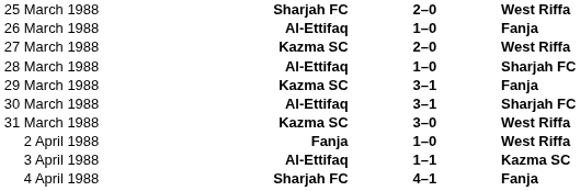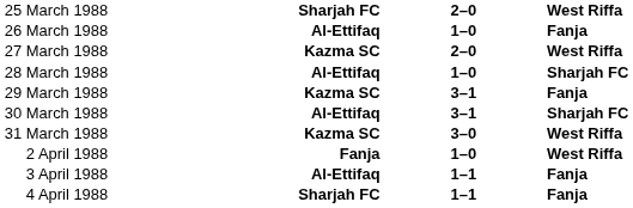 <table width=100% cellspacing=1>
 <tr>
 <th width=10%></th>
 <th width=20%></th>
 <th width=12%></th>
 <th width=20%></th>
 <th></th>
 </tr>
 <tr style=font-size:90%>
 <td align=right>25 March 1988</td>
 <td align=right><strong>Sharjah FC</strong> </td>
 <td align=center><strong>2–0</strong></td>
 <td> <strong>West Riffa</strong></td>
 </tr>
 <tr style=font-size:90%>
 <td align=right>26 March 1988</td>
 <td align=right><strong>Al-Ettifaq</strong> </td>
 <td align=center><strong>1–0</strong></td>
 <td> <strong>Fanja</strong></td>
 </tr>
 <tr style=font-size:90%>
 <td align=right>27 March 1988</td>
 <td align=right><strong>Kazma SC</strong> </td>
 <td align=center><strong>2–0</strong></td>
 <td> <strong>West Riffa</strong></td>
 </tr>
 <tr style=font-size:90%>
 <td align=right>28 March 1988</td>
 <td align=right><strong>Al-Ettifaq</strong> </td>
 <td align=center><strong>1–0</strong></td>
 <td> <strong>Sharjah FC</strong></td>
 </tr>
 <tr style=font-size:90%>
 <td align=right>29 March 1988</td>
 <td align=right><strong>Kazma SC</strong> </td>
 <td align=center><strong>3–1</strong></td>
 <td> <strong>Fanja</strong></td>
 </tr>
 <tr style=font-size:90%>
 <td align=right>30 March 1988</td>
 <td align=right><strong>Al-Ettifaq</strong> </td>
 <td align=center><strong>3–1</strong></td>
 <td> <strong>Sharjah FC</strong></td>
 </tr>
 <tr style=font-size:90%>
 <td align=right>31 March 1988</td>
 <td align=right><strong>Kazma SC</strong> </td>
 <td align=center><strong>3–0</strong></td>
 <td> <strong>West Riffa</strong></td>
 </tr>
 <tr style=font-size:90%>
 <td align=right>2 April 1988</td>
 <td align=right><strong>Fanja</strong> </td>
 <td align=center><strong>1–0</strong></td>
 <td> <strong>West Riffa</strong></td>
 </tr>
 <tr style=font-size:90%>
 <td align=right>3 April 1988</td>
 <td align=right><strong>Al-Ettifaq</strong> </td>
 <td align=center><strong>1–1</strong></td>
-<td> <strong>Kazma SC</strong></td>
+<td> <strong>Fanja</strong></td>
 </tr>
 <tr style=font-size:90%>
 <td align=right>4 April 1988</td>
 <td align=right><strong>Sharjah FC</strong> </td>
-<td align=center><strong>4–1</strong></td>
+<td align=center><strong>1–1</strong></td>
 <td> <strong>Fanja</strong></td>
 </tr>
 </table>
